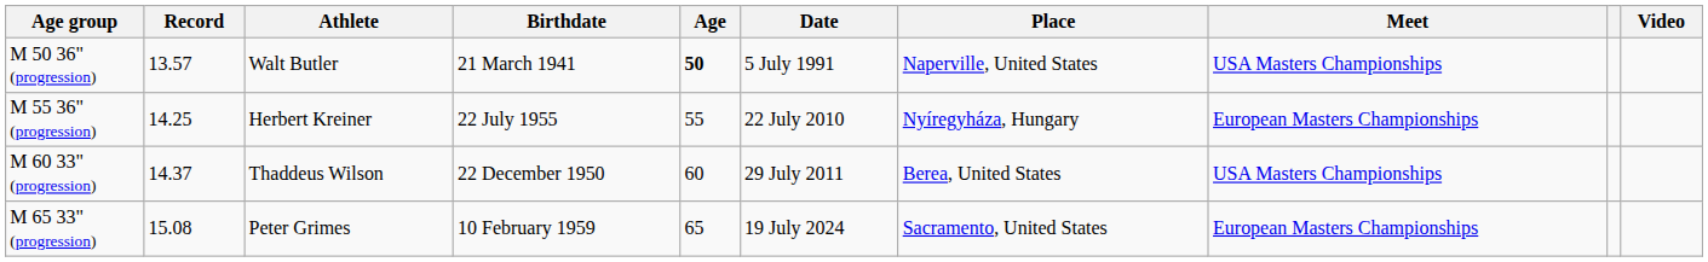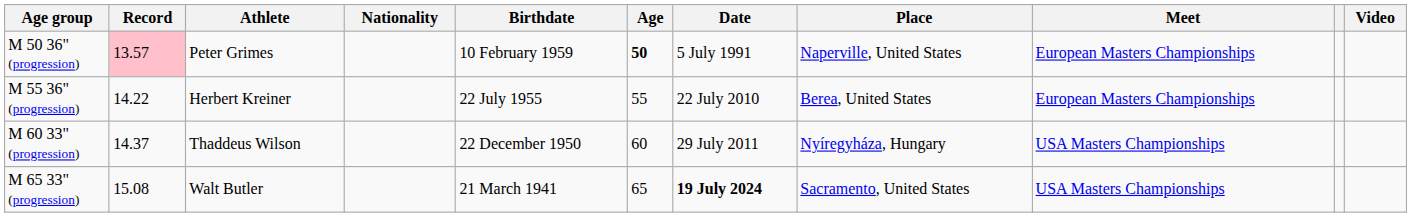 <table class="wikitable" style="font-size:90%; width: 100%;">
 <tr>
 <th>Age group</th>
 <th>Record</th>
 <th>Athlete</th>
+<th>Nationality</th>
 <th>Birthdate</th>
 <th>Age</th>
 <th>Date</th>
 <th>Place</th>
 <th>Meet</th>
 <th></th>
 <th>Video</th>
 </tr>
 <tr>
 <td>M 50 36"<br><small>(<a href='#'>progression</a>)</small></td>
-<td>13.57</td>
-<td>Walt Butler</td>
-<td>21 March 1941</td>
+<td style="background: pink;">13.57</td>
+<td>Peter Grimes</td>
+<td></td>
+<td>10 February 1959</td>
 <td><strong>50</strong></td>
 <td>5 July 1991</td>
 <td><a href='#'>Naperville</a>, United States</td>
-<td><a href='#'>USA Masters Championships</a></td>
+<td><a href='#'>European Masters Championships</a></td>
 <td></td>
 <td></td>
 </tr>
 <tr>
 <td>M 55 36"<br><small>(<a href='#'>progression</a>)</small></td>
-<td>14.25 </td>
+<td>14.22 </td>
 <td>Herbert Kreiner</td>
+<td></td>
 <td>22 July 1955</td>
 <td>55</td>
 <td>22 July 2010</td>
-<td><a href='#'>Nyíregyháza</a>, Hungary</td>
+<td><a href='#'>Berea</a>, United States</td>
 <td><a href='#'>European Masters Championships</a></td>
 <td></td>
 <td></td>
 </tr>
 <tr>
 <td>M 60 33"<br><small>(<a href='#'>progression</a>)</small></td>
 <td>14.37 </td>
 <td>Thaddeus Wilson</td>
+<td></td>
 <td>22 December 1950</td>
 <td>60</td>
 <td>29 July 2011</td>
-<td><a href='#'>Berea</a>, United States</td>
+<td><a href='#'>Nyíregyháza</a>, Hungary</td>
 <td><a href='#'>USA Masters Championships</a></td>
 <td></td>
 <td></td>
 </tr>
 <tr>
 <td>M 65 33"<br><small>(<a href='#'>progression</a>)</small></td>
 <td>15.08 </td>
-<td>Peter Grimes</td>
-<td>10 February 1959</td>
+<td>Walt Butler</td>
+<td></td>
+<td>21 March 1941</td>
 <td>65</td>
-<td>19 July 2024</td>
+<td><strong>19 July 2024</strong></td>
 <td><a href='#'>Sacramento</a>, United States</td>
-<td><a href='#'>European Masters Championships</a></td>
+<td><a href='#'>USA Masters Championships</a></td>
 <td></td>
 <td></td>
 </tr>
 </table>
